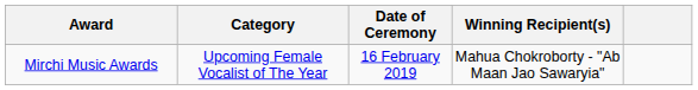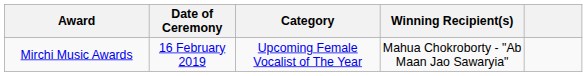 <table width="85%" class="wikitable plainrowheaders sortable">
 <tr>
 <th width="25%">Award</th>
+<th width="15%">Date of Ceremony</th>
 <th width="25%">Category</th>
-<th width="15%">Date of Ceremony</th>
 <th width="25%">Winning Recipient(s)</th>
 <th scope="col" class="unsortable"></th>
 </tr>
 <tr>
 <td align="center"><a href='#'>Mirchi Music Awards</a></td>
+<td align="center"><a href='#'>16 February 2019</a></td>
 <td align="center"><a href='#'>Upcoming Female Vocalist of The Year</a></td>
-<td align="center"><a href='#'>16 February 2019</a></td>
 <td align="center">Mahua Chokroborty - "Ab Maan Jao Sawaryia"</td>
 <td align="center"></td>
 </tr>
 </table>
